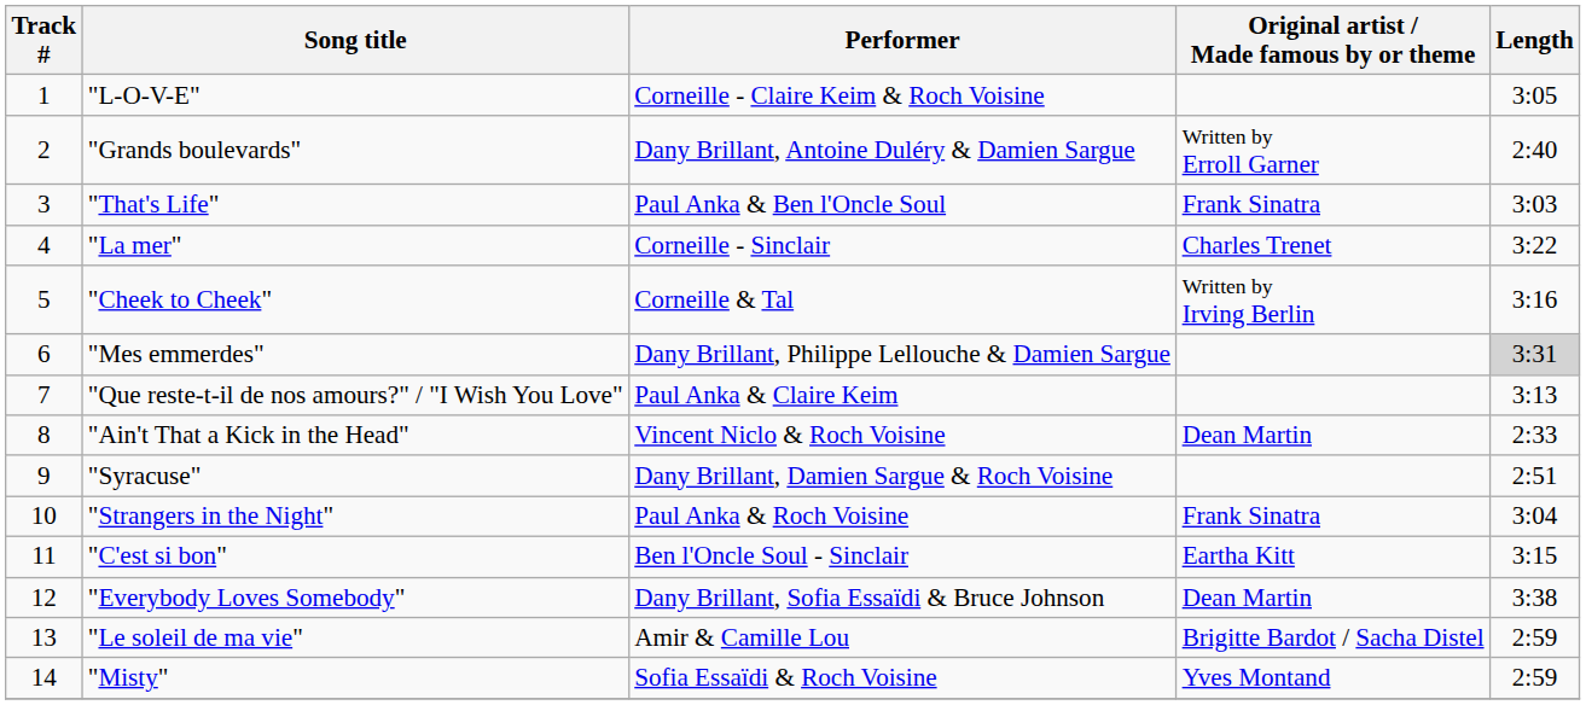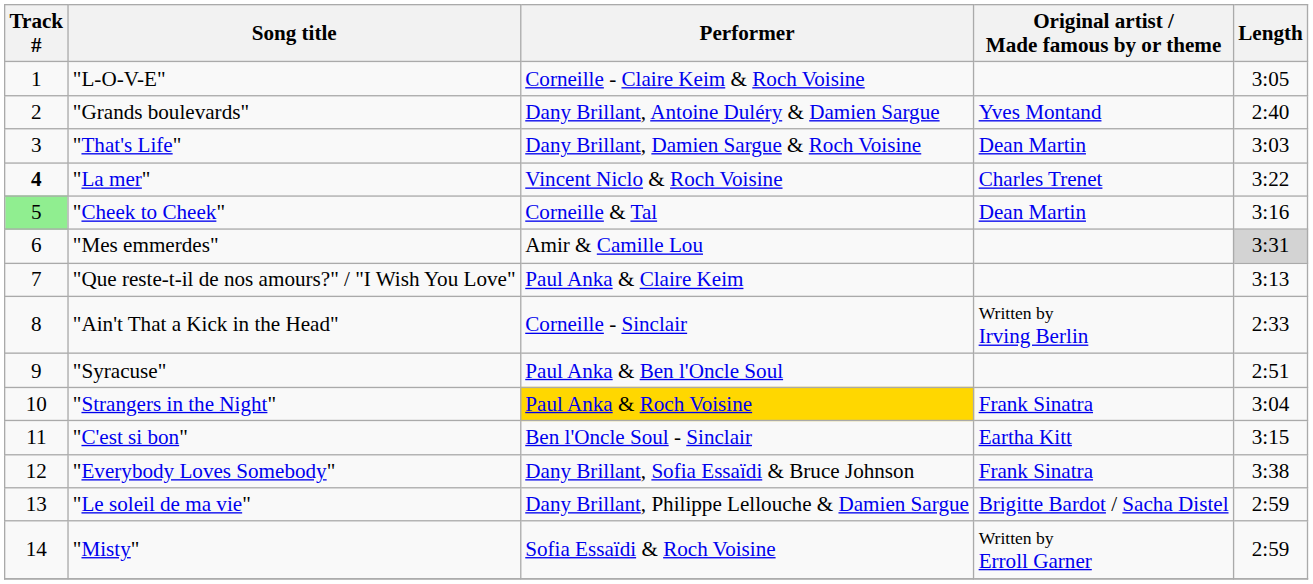 <table class="wikitable">
 <tr>
 <th>Track <br> #</th>
 <th>Song title</th>
 <th>Performer</th>
 <th>Original artist / <br>Made famous by or theme</th>
 <th>Length</th>
 </tr>
 <tr>
 <td style="text-align:center;">1</td>
 <td>"L-O-V-E"</td>
 <td><a href='#'>Corneille</a> - <a href='#'>Claire Keim</a> & <a href='#'>Roch Voisine</a></td>
 <td></td>
 <td style="text-align:center;">3:05</td>
 </tr>
 <tr>
 <td style="text-align:center;">2</td>
 <td>"Grands boulevards"</td>
 <td><a href='#'>Dany Brillant</a>, <a href='#'>Antoine Duléry</a> & <a href='#'>Damien Sargue</a></td>
-<td><small>Written by</small><br> <a href='#'>Erroll Garner</a></td>
+<td><a href='#'>Yves Montand</a></td>
 <td style="text-align:center;">2:40</td>
 </tr>
 <tr>
 <td style="text-align:center;">3</td>
 <td>"<a href='#'>That's Life</a>"</td>
-<td><a href='#'>Paul Anka</a> & <a href='#'>Ben l'Oncle Soul</a></td>
-<td><a href='#'>Frank Sinatra</a></td>
+<td><a href='#'>Dany Brillant</a>, <a href='#'>Damien Sargue</a> & <a href='#'>Roch Voisine</a></td>
+<td><a href='#'>Dean Martin</a></td>
 <td style="text-align:center;">3:03</td>
 </tr>
 <tr>
-<td style="text-align:center;">4</td>
+<td style="text-align:center;"><strong>4</strong></td>
 <td>"<a href='#'>La mer</a>"</td>
-<td><a href='#'>Corneille</a> - <a href='#'>Sinclair</a></td>
+<td><a href='#'>Vincent Niclo</a> & <a href='#'>Roch Voisine</a></td>
 <td><a href='#'>Charles Trenet</a></td>
 <td style="text-align:center;">3:22</td>
 </tr>
 <tr>
-<td style="text-align:center;">5</td>
+<td style="background: lightgreen; text-align:center;">5</td>
 <td>"<a href='#'>Cheek to Cheek</a>"</td>
 <td><a href='#'>Corneille</a> & <a href='#'>Tal</a></td>
-<td><small>Written by</small><br><a href='#'>Irving Berlin</a></td>
+<td><a href='#'>Dean Martin</a></td>
 <td style="text-align:center;">3:16</td>
 </tr>
 <tr>
 <td style="text-align:center;">6</td>
 <td>"Mes emmerdes"</td>
-<td><a href='#'>Dany Brillant</a>, Philippe Lellouche & <a href='#'>Damien Sargue</a></td>
+<td>Amir & <a href='#'>Camille Lou</a></td>
 <td></td>
 <td style="background: lightgrey; text-align:center;">3:31</td>
 </tr>
 <tr>
 <td style="text-align:center;">7</td>
 <td>"Que reste-t-il de nos amours?" / "I Wish You Love"</td>
 <td><a href='#'>Paul Anka</a> & <a href='#'>Claire Keim</a></td>
 <td></td>
 <td style="text-align:center;">3:13</td>
 </tr>
 <tr>
 <td style="text-align:center;">8</td>
 <td>"Ain't That a Kick in the Head"</td>
-<td><a href='#'>Vincent Niclo</a> & <a href='#'>Roch Voisine</a></td>
-<td><a href='#'>Dean Martin</a></td>
+<td><a href='#'>Corneille</a> - <a href='#'>Sinclair</a></td>
+<td><small>Written by</small><br><a href='#'>Irving Berlin</a></td>
 <td style="text-align:center;">2:33</td>
 </tr>
 <tr>
 <td style="text-align:center;">9</td>
 <td>"Syracuse"</td>
-<td><a href='#'>Dany Brillant</a>, <a href='#'>Damien Sargue</a> & <a href='#'>Roch Voisine</a></td>
+<td><a href='#'>Paul Anka</a> & <a href='#'>Ben l'Oncle Soul</a></td>
 <td></td>
 <td style="text-align:center;">2:51</td>
 </tr>
 <tr>
 <td style="text-align:center;">10</td>
 <td>"<a href='#'>Strangers in the Night</a>"</td>
-<td><a href='#'>Paul Anka</a> & <a href='#'>Roch Voisine</a></td>
+<td style="background: gold;"><a href='#'>Paul Anka</a> & <a href='#'>Roch Voisine</a></td>
 <td><a href='#'>Frank Sinatra</a></td>
 <td style="text-align:center;">3:04</td>
 </tr>
 <tr>
 <td style="text-align:center;">11</td>
 <td>"<a href='#'>C'est si bon</a>"</td>
 <td><a href='#'>Ben l'Oncle Soul</a> - <a href='#'>Sinclair</a></td>
 <td><a href='#'>Eartha Kitt</a></td>
 <td style="text-align:center;">3:15</td>
 </tr>
 <tr>
 <td style="text-align:center;">12</td>
 <td>"<a href='#'>Everybody Loves Somebody</a>"</td>
 <td><a href='#'>Dany Brillant</a>, <a href='#'>Sofia Essaïdi</a> & Bruce Johnson</td>
-<td><a href='#'>Dean Martin</a></td>
+<td><a href='#'>Frank Sinatra</a></td>
 <td style="text-align:center;">3:38</td>
 </tr>
 <tr>
 <td style="text-align:center;">13</td>
 <td>"<a href='#'>Le soleil de ma vie</a>"</td>
-<td>Amir & <a href='#'>Camille Lou</a></td>
+<td><a href='#'>Dany Brillant</a>, Philippe Lellouche & <a href='#'>Damien Sargue</a></td>
 <td><a href='#'>Brigitte Bardot</a> / <a href='#'>Sacha Distel</a></td>
 <td style="text-align:center;">2:59</td>
 </tr>
 <tr>
 <td style="text-align:center;">14</td>
 <td>"<a href='#'>Misty</a>"</td>
 <td><a href='#'>Sofia Essaïdi</a> & <a href='#'>Roch Voisine</a></td>
-<td><a href='#'>Yves Montand</a></td>
+<td><small>Written by</small><br> <a href='#'>Erroll Garner</a></td>
 <td style="text-align:center;">2:59</td>
 </tr>
 <tr>
 </tr>
 </table>
